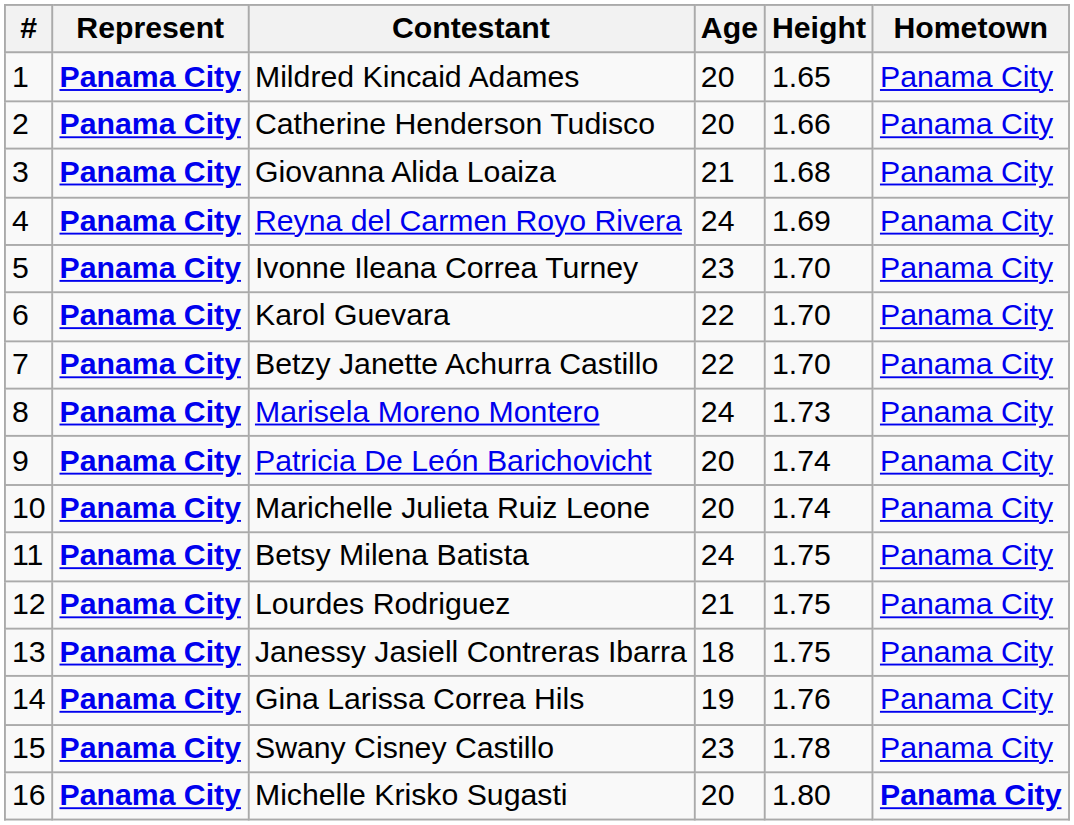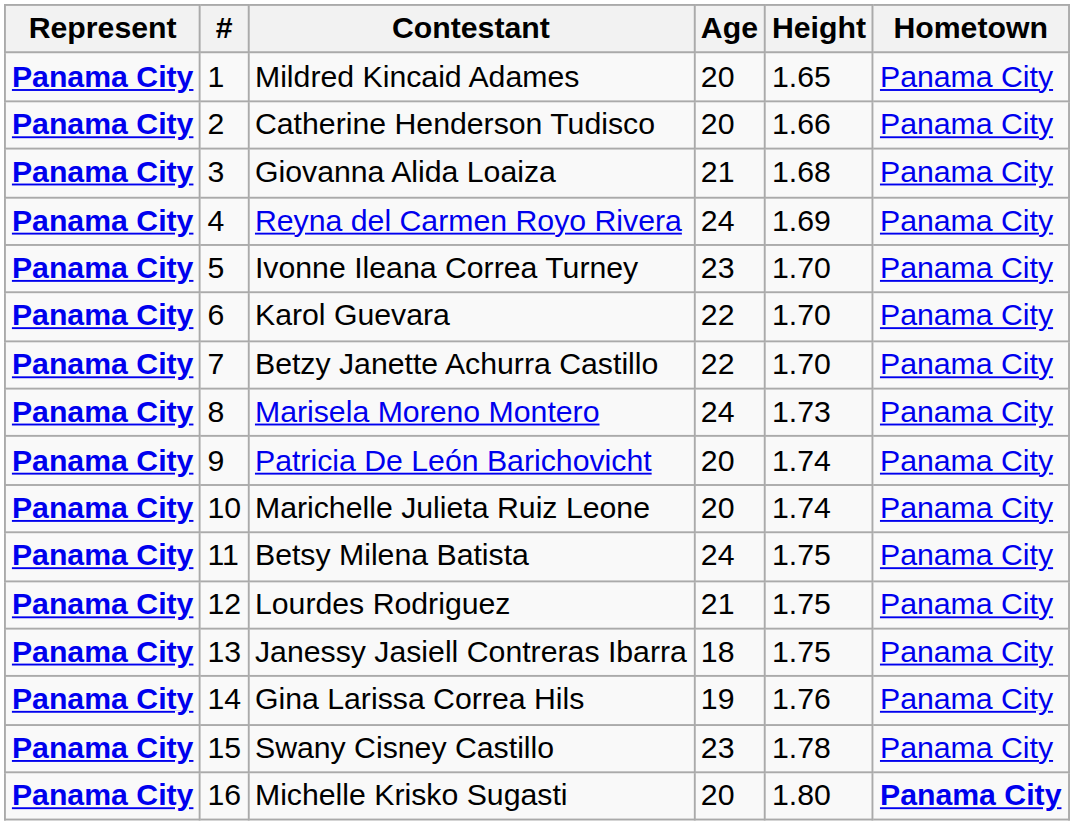 <table class="sortable wikitable">
 <tr style="background:#ccc;">
+<th>Represent</th>
 <th>#</th>
-<th>Represent</th>
 <th>Contestant</th>
 <th>Age</th>
 <th>Height</th>
 <th>Hometown</th>
 </tr>
 <tr>
+<td><strong><a href='#'>Panama City</a></strong></td>
 <td>1</td>
-<td><strong><a href='#'>Panama City</a></strong></td>
 <td>Mildred Kincaid Adames</td>
 <td>20</td>
 <td>1.65</td>
 <td><a href='#'>Panama City</a></td>
 </tr>
 <tr>
+<td><strong><a href='#'>Panama City</a></strong></td>
 <td>2</td>
-<td><strong><a href='#'>Panama City</a></strong></td>
 <td>Catherine Henderson Tudisco</td>
 <td>20</td>
 <td>1.66</td>
 <td><a href='#'>Panama City</a></td>
 </tr>
 <tr>
+<td><strong><a href='#'>Panama City</a></strong></td>
 <td>3</td>
-<td><strong><a href='#'>Panama City</a></strong></td>
 <td>Giovanna Alida Loaiza</td>
 <td>21</td>
 <td>1.68</td>
 <td><a href='#'>Panama City</a></td>
 </tr>
 <tr>
+<td><strong><a href='#'>Panama City</a></strong></td>
 <td>4</td>
-<td><strong><a href='#'>Panama City</a></strong></td>
 <td><a href='#'>Reyna del Carmen Royo Rivera</a></td>
 <td>24</td>
 <td>1.69</td>
 <td><a href='#'>Panama City</a></td>
 </tr>
 <tr>
+<td><strong><a href='#'>Panama City</a></strong></td>
 <td>5</td>
-<td><strong><a href='#'>Panama City</a></strong></td>
 <td>Ivonne Ileana Correa Turney</td>
 <td>23</td>
 <td>1.70</td>
 <td><a href='#'>Panama City</a></td>
 </tr>
 <tr>
+<td><strong><a href='#'>Panama City</a></strong></td>
 <td>6</td>
-<td><strong><a href='#'>Panama City</a></strong></td>
 <td>Karol Guevara</td>
 <td>22</td>
 <td>1.70</td>
 <td><a href='#'>Panama City</a></td>
 </tr>
 <tr>
+<td><strong><a href='#'>Panama City</a></strong></td>
 <td>7</td>
-<td><strong><a href='#'>Panama City</a></strong></td>
 <td>Betzy Janette Achurra Castillo</td>
 <td>22</td>
 <td>1.70</td>
 <td><a href='#'>Panama City</a></td>
 </tr>
 <tr>
+<td><strong><a href='#'>Panama City</a></strong></td>
 <td>8</td>
-<td><strong><a href='#'>Panama City</a></strong></td>
 <td><a href='#'>Marisela Moreno Montero</a></td>
 <td>24</td>
 <td>1.73</td>
 <td><a href='#'>Panama City</a></td>
 </tr>
 <tr>
+<td><strong><a href='#'>Panama City</a></strong></td>
 <td>9</td>
-<td><strong><a href='#'>Panama City</a></strong></td>
 <td><a href='#'>Patricia De León Barichovicht</a></td>
 <td>20</td>
 <td>1.74</td>
 <td><a href='#'>Panama City</a></td>
 </tr>
 <tr>
+<td><strong><a href='#'>Panama City</a></strong></td>
 <td>10</td>
-<td><strong><a href='#'>Panama City</a></strong></td>
 <td>Marichelle Julieta Ruiz Leone</td>
 <td>20</td>
 <td>1.74</td>
 <td><a href='#'>Panama City</a></td>
 </tr>
 <tr>
+<td><strong><a href='#'>Panama City</a></strong></td>
 <td>11</td>
-<td><strong><a href='#'>Panama City</a></strong></td>
 <td>Betsy Milena Batista</td>
 <td>24</td>
 <td>1.75</td>
 <td><a href='#'>Panama City</a></td>
 </tr>
 <tr>
+<td><strong><a href='#'>Panama City</a></strong></td>
 <td>12</td>
-<td><strong><a href='#'>Panama City</a></strong></td>
 <td>Lourdes Rodriguez</td>
 <td>21</td>
 <td>1.75</td>
 <td><a href='#'>Panama City</a></td>
 </tr>
 <tr>
+<td><strong><a href='#'>Panama City</a></strong></td>
 <td>13</td>
-<td><strong><a href='#'>Panama City</a></strong></td>
 <td>Janessy Jasiell Contreras Ibarra</td>
 <td>18</td>
 <td>1.75</td>
 <td><a href='#'>Panama City</a></td>
 </tr>
 <tr>
+<td><strong><a href='#'>Panama City</a></strong></td>
 <td>14</td>
-<td><strong><a href='#'>Panama City</a></strong></td>
 <td>Gina Larissa Correa Hils</td>
 <td>19</td>
 <td>1.76</td>
 <td><a href='#'>Panama City</a></td>
 </tr>
 <tr>
+<td><strong><a href='#'>Panama City</a></strong></td>
 <td>15</td>
-<td><strong><a href='#'>Panama City</a></strong></td>
 <td>Swany Cisney Castillo</td>
 <td>23</td>
 <td>1.78</td>
 <td><a href='#'>Panama City</a></td>
 </tr>
 <tr>
+<td><strong><a href='#'>Panama City</a></strong></td>
 <td>16</td>
-<td><strong><a href='#'>Panama City</a></strong></td>
 <td>Michelle Krisko Sugasti</td>
 <td>20</td>
 <td>1.80</td>
 <td><strong><a href='#'>Panama City</a></strong></td>
 </tr>
 </table>
